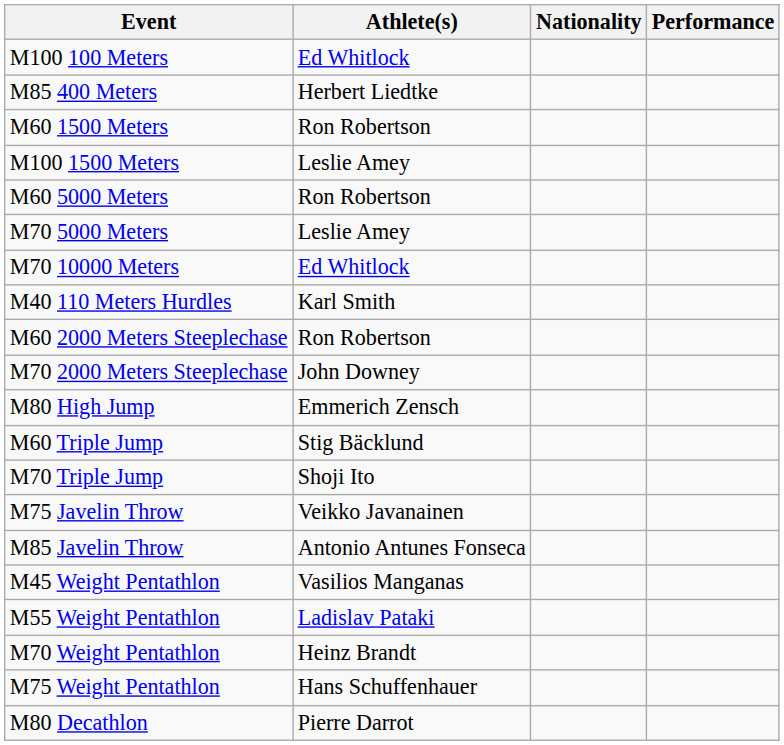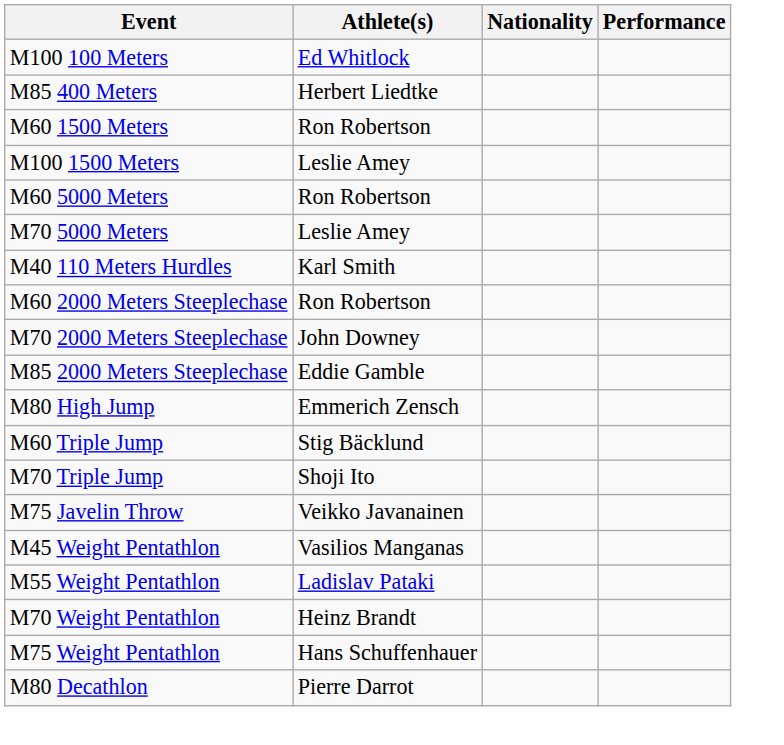 <table class="wikitable">
 <tr>
 <th>Event</th>
 <th>Athlete(s)</th>
 <th>Nationality</th>
 <th>Performance</th>
 </tr>
 <tr>
 <td>M100 <a href='#'>100 Meters</a></td>
 <td><a href='#'>Ed Whitlock</a></td>
 <td></td>
 <td></td>
 </tr>
 <tr>
 <td>M85 <a href='#'>400 Meters</a></td>
 <td>Herbert Liedtke</td>
 <td></td>
 <td></td>
 </tr>
 <tr>
 <td>M60 <a href='#'>1500 Meters</a></td>
 <td>Ron Robertson</td>
 <td></td>
 <td></td>
 </tr>
 <tr>
 <td>M100 <a href='#'>1500 Meters</a></td>
 <td>Leslie Amey</td>
 <td></td>
 <td></td>
 </tr>
 <tr>
 <td>M60 <a href='#'>5000 Meters</a></td>
 <td>Ron Robertson</td>
 <td></td>
 <td></td>
 </tr>
 <tr>
 <td>M70 <a href='#'>5000 Meters</a></td>
 <td>Leslie Amey</td>
 <td></td>
 <td></td>
 </tr>
 <tr>
-<td>M70 <a href='#'>10000 Meters</a></td>
-<td><a href='#'>Ed Whitlock</a></td>
-<td></td>
-<td></td>
-</tr>
-<tr>
 <td>M40 <a href='#'>110 Meters Hurdles</a></td>
 <td>Karl Smith</td>
 <td></td>
 <td></td>
 </tr>
 <tr>
 <td>M60 <a href='#'>2000 Meters Steeplechase</a></td>
 <td>Ron Robertson</td>
 <td></td>
 <td></td>
 </tr>
 <tr>
 <td>M70 <a href='#'>2000 Meters Steeplechase</a></td>
 <td>John Downey</td>
+<td></td>
+<td></td>
+</tr>
+<tr>
+<td>M85 <a href='#'>2000 Meters Steeplechase</a></td>
+<td>Eddie Gamble</td>
 <td></td>
 <td></td>
 </tr>
 <tr>
 <td>M80 <a href='#'>High Jump</a></td>
 <td>Emmerich Zensch</td>
 <td></td>
 <td></td>
 </tr>
 <tr>
 <td>M60 <a href='#'>Triple Jump</a></td>
 <td>Stig Bäcklund</td>
 <td></td>
 <td></td>
 </tr>
 <tr>
 <td>M70 <a href='#'>Triple Jump</a></td>
 <td>Shoji Ito</td>
 <td></td>
 <td></td>
 </tr>
 <tr>
 <td>M75 <a href='#'>Javelin Throw</a></td>
 <td>Veikko Javanainen</td>
-<td></td>
-<td></td>
-</tr>
-<tr>
-<td>M85 <a href='#'>Javelin Throw</a></td>
-<td>Antonio Antunes Fonseca</td>
 <td></td>
 <td></td>
 </tr>
 <tr>
 <td>M45 <a href='#'>Weight Pentathlon</a></td>
 <td>Vasilios Manganas</td>
 <td></td>
 <td></td>
 </tr>
 <tr>
 <td>M55 <a href='#'>Weight Pentathlon</a></td>
 <td><a href='#'>Ladislav Pataki</a></td>
 <td></td>
 <td></td>
 </tr>
 <tr>
 <td>M70 <a href='#'>Weight Pentathlon</a></td>
 <td>Heinz Brandt</td>
 <td></td>
 <td></td>
 </tr>
 <tr>
 <td>M75 <a href='#'>Weight Pentathlon</a></td>
 <td>Hans Schuffenhauer</td>
 <td></td>
 <td></td>
 </tr>
 <tr>
 <td>M80 <a href='#'>Decathlon</a></td>
 <td>Pierre Darrot</td>
 <td></td>
 <td></td>
 </tr>
 </table>
